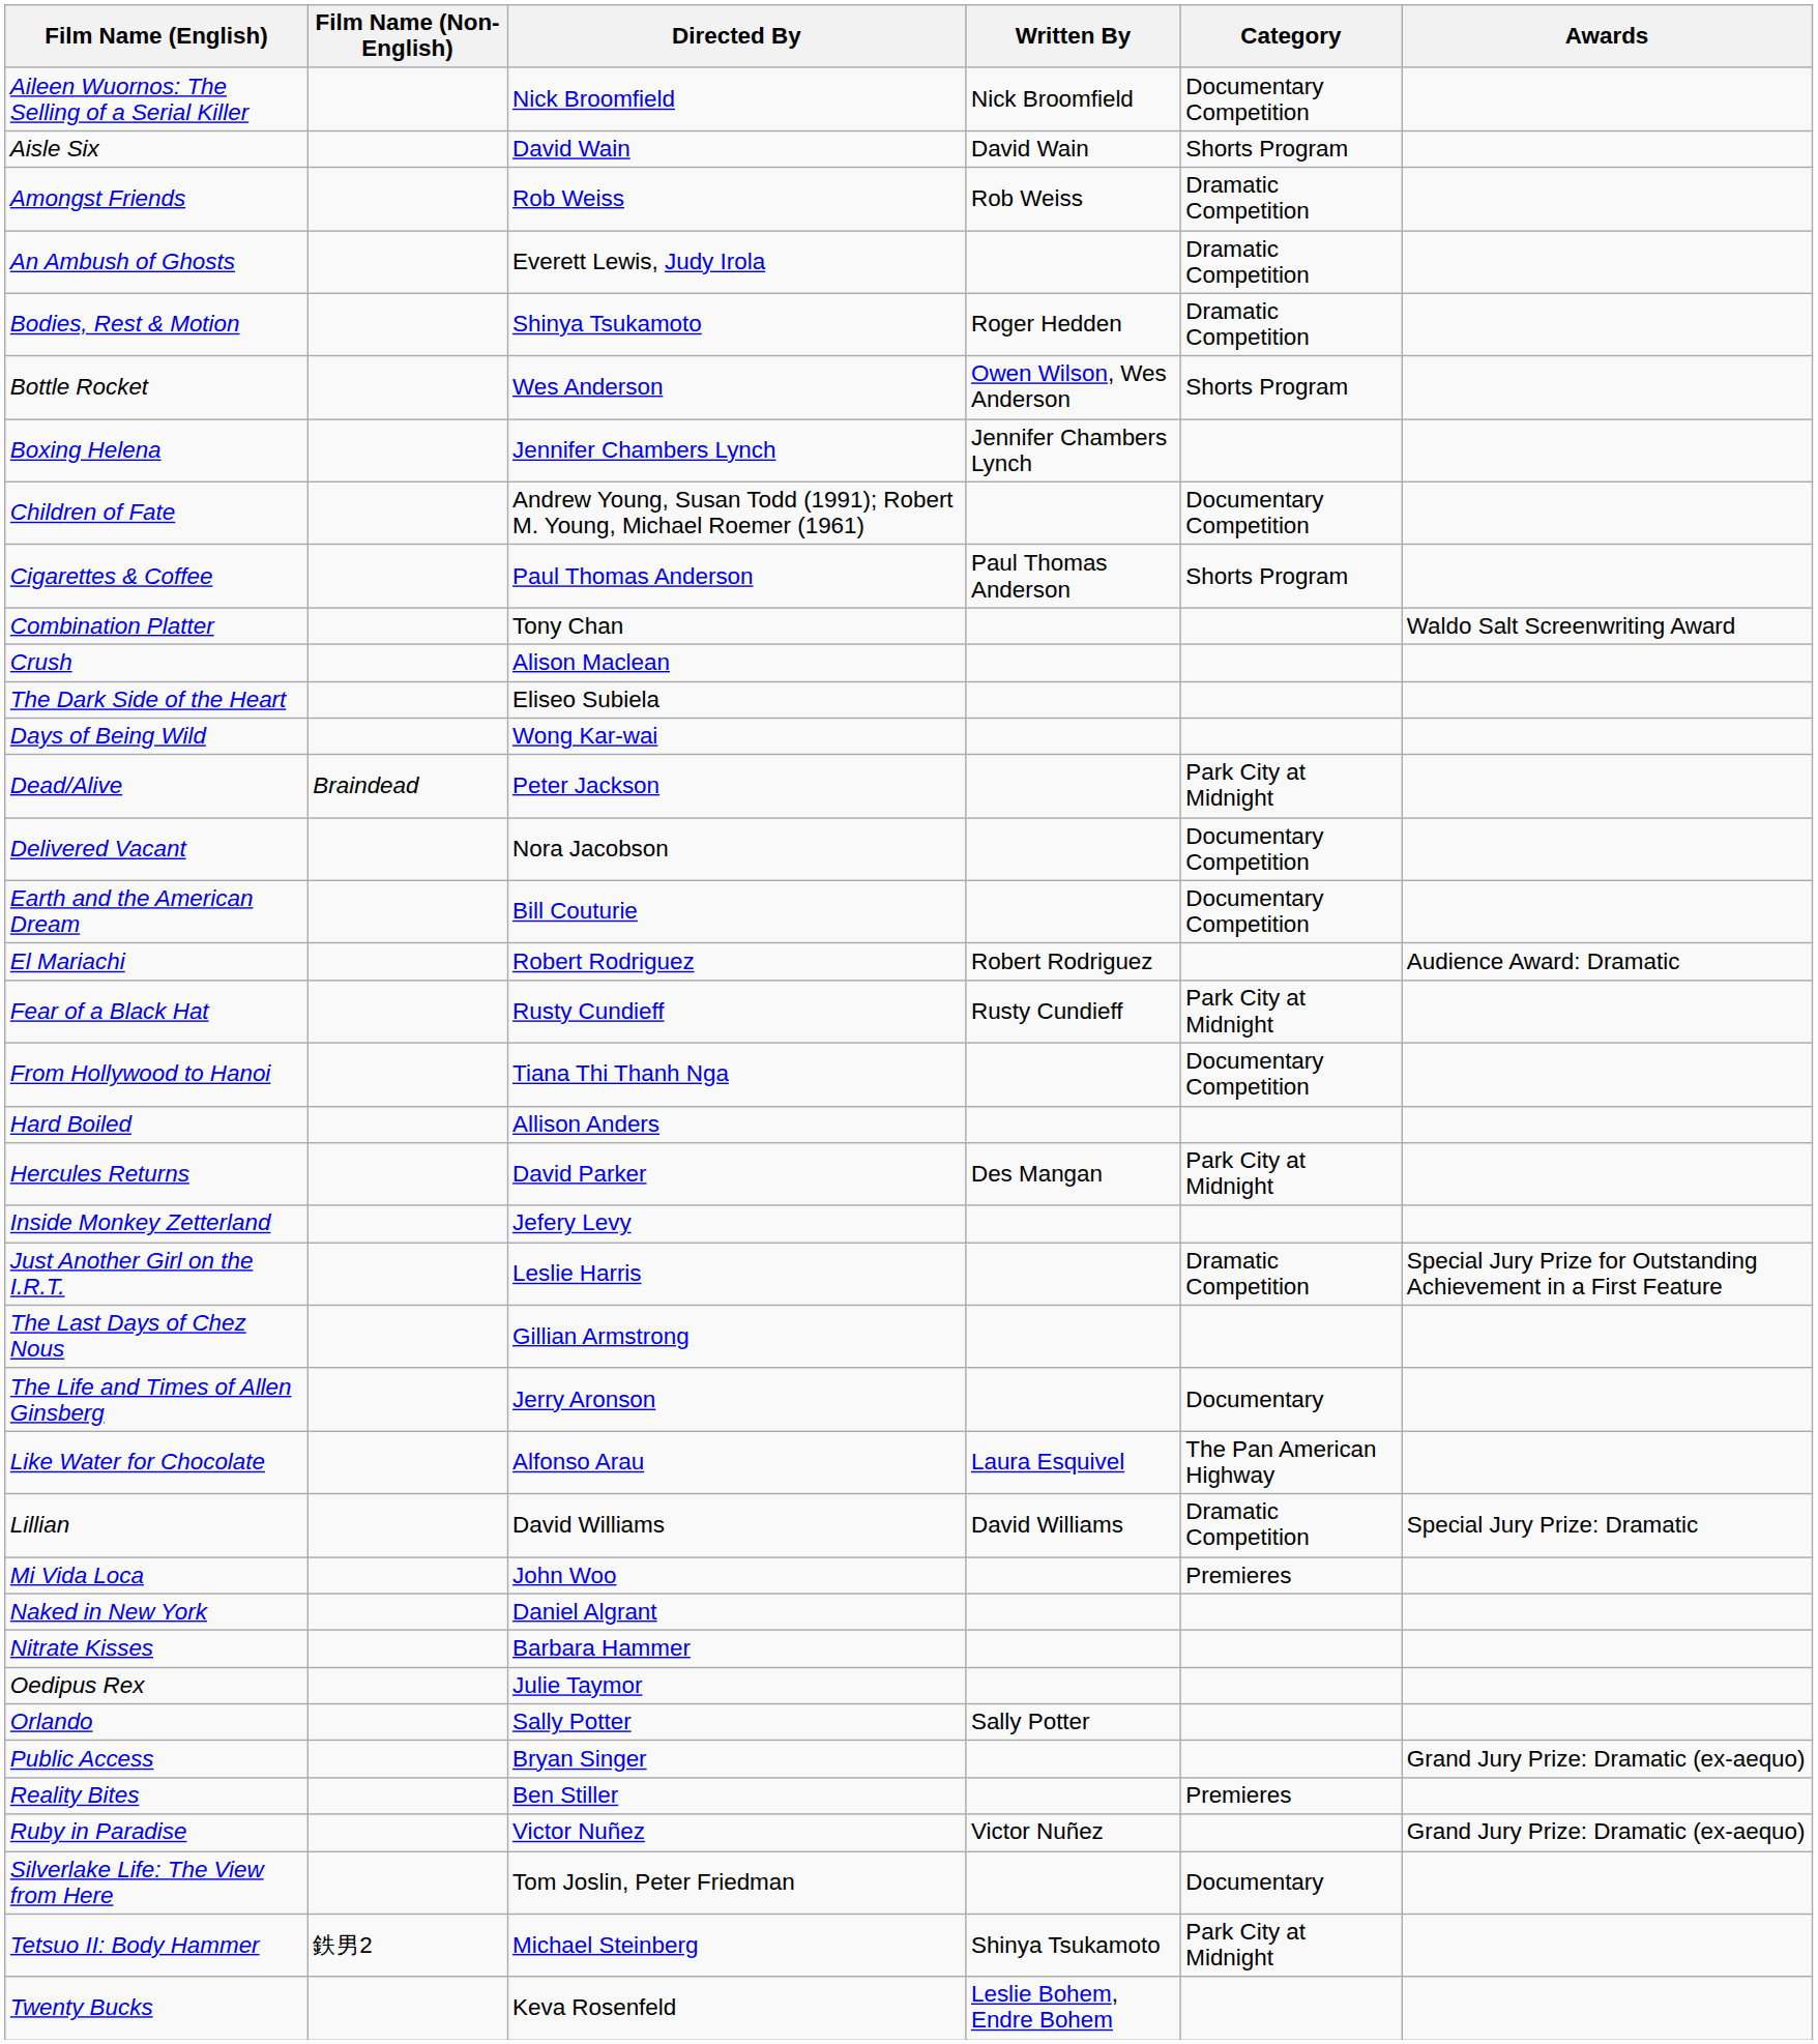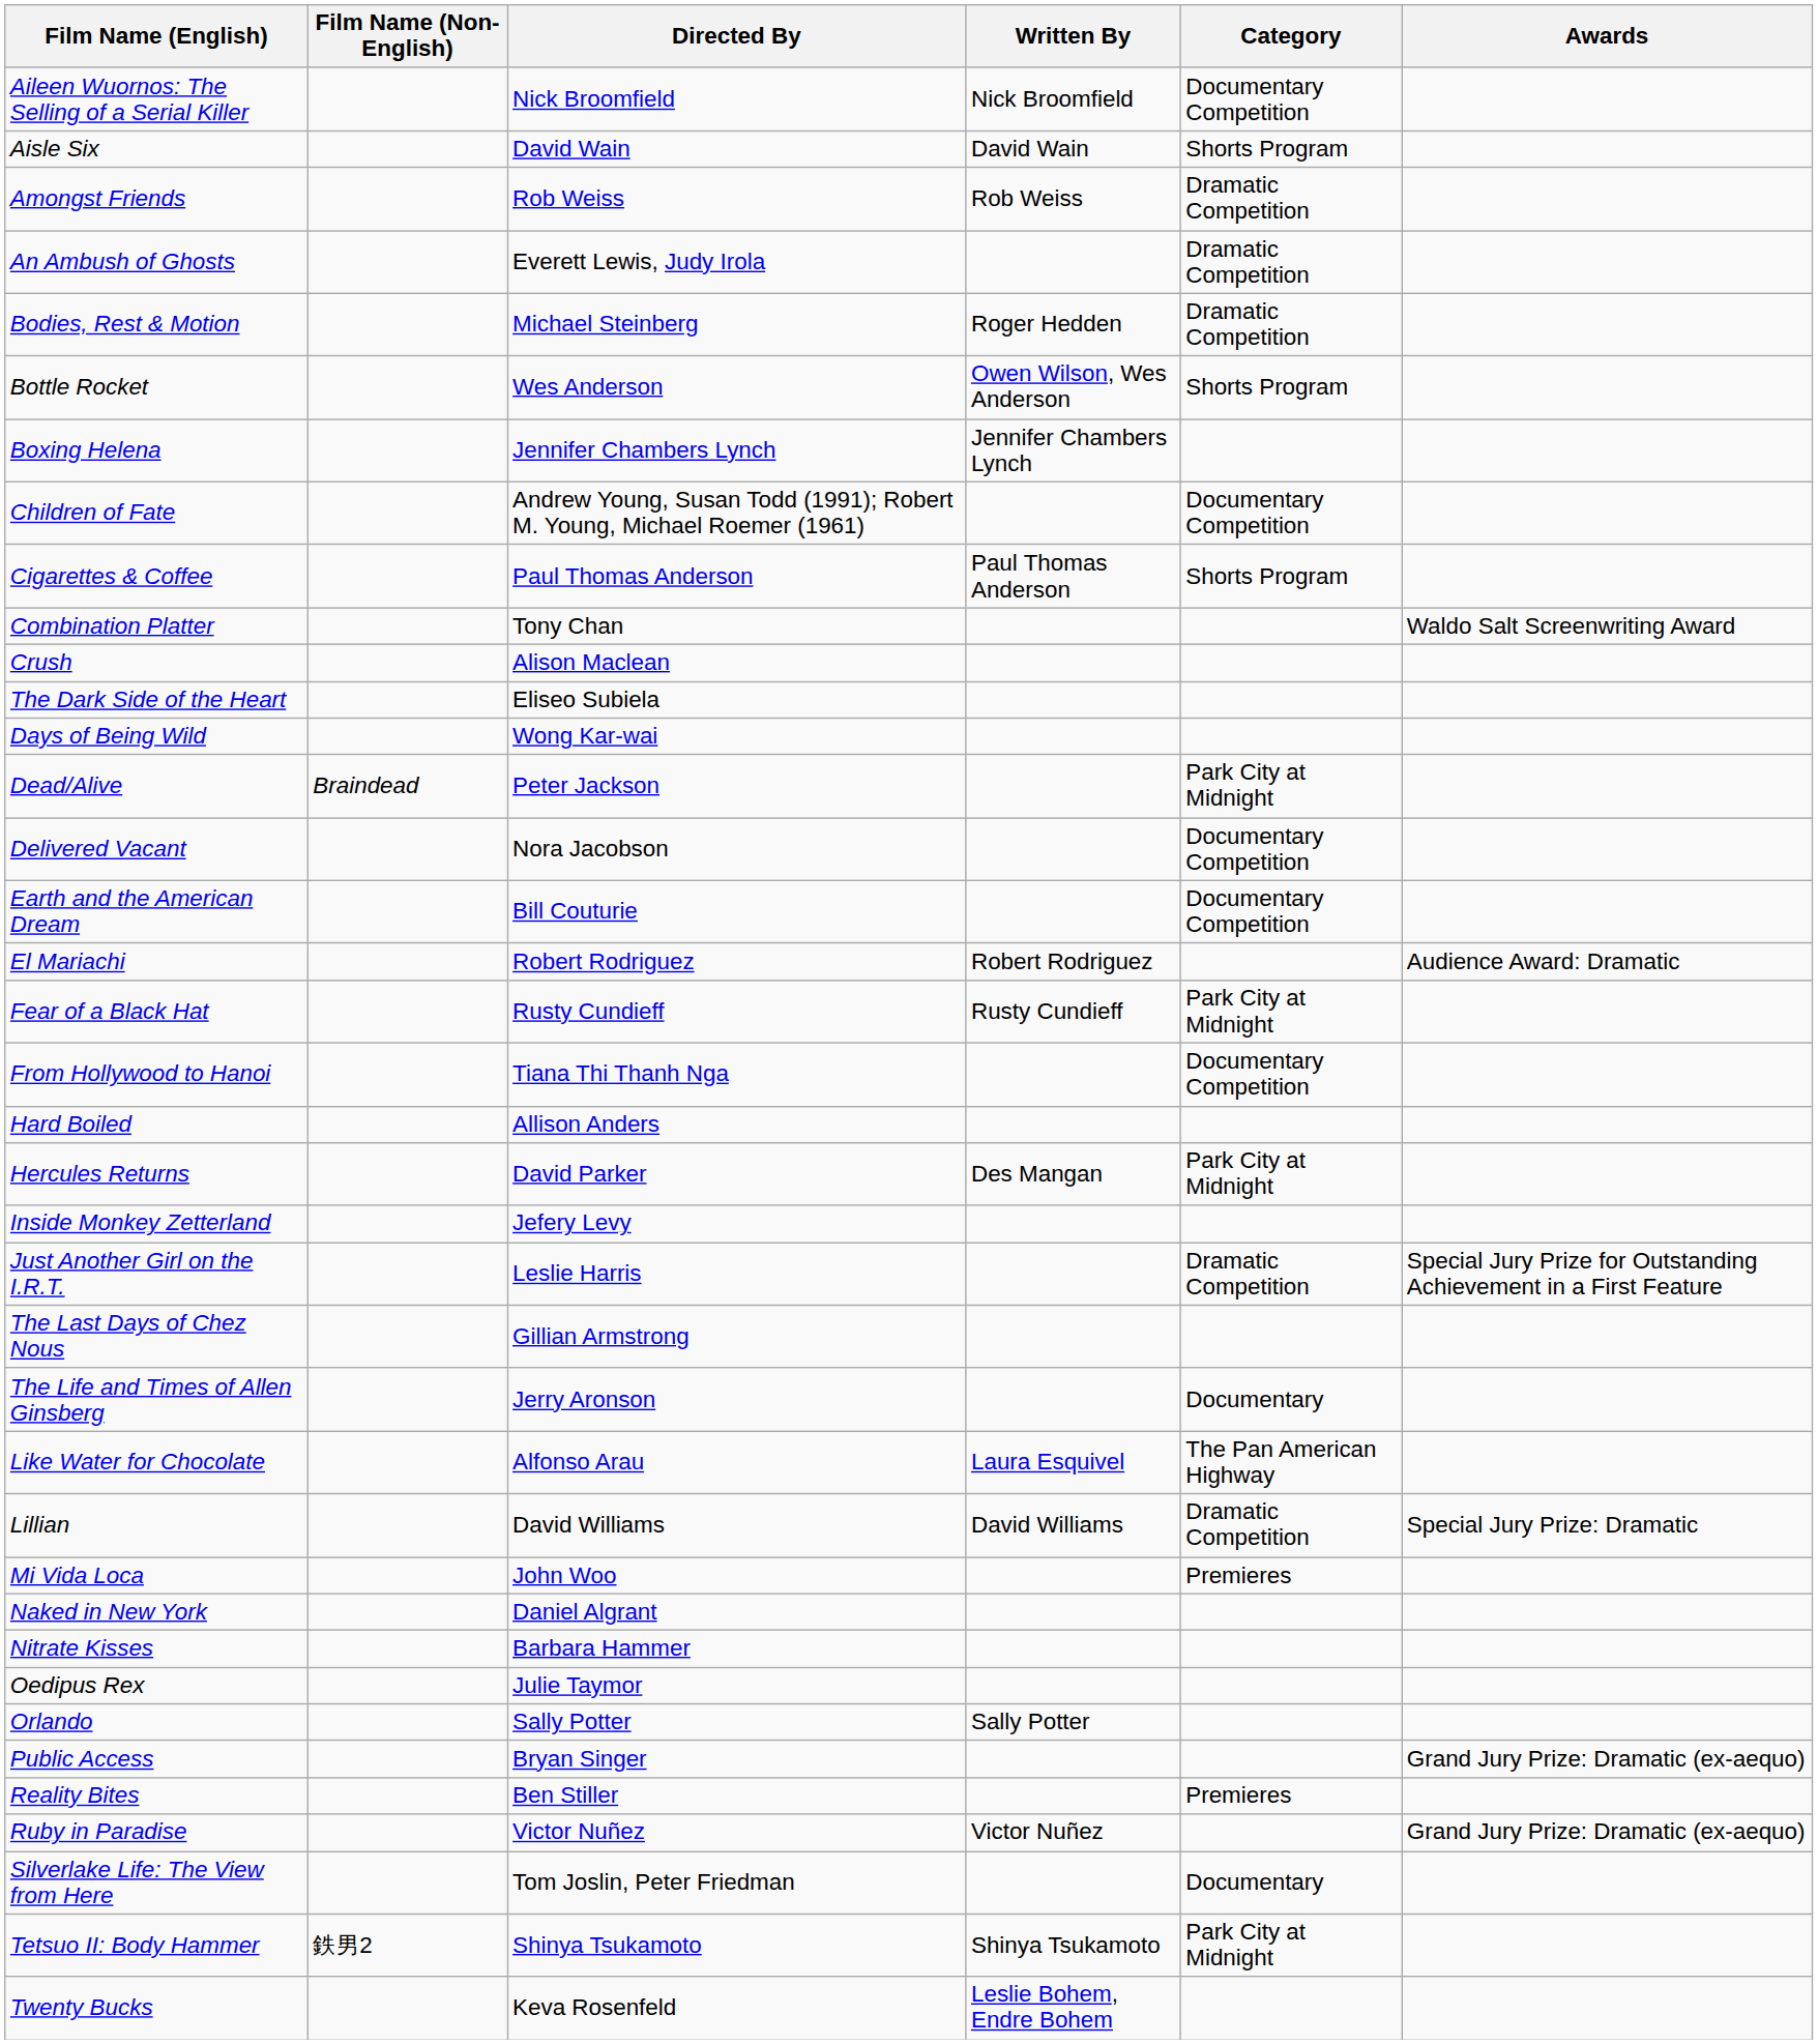 <table class="wikitable">
 <tr>
 <th>Film Name (English)</th>
 <th>Film Name (Non-English)</th>
 <th>Directed By</th>
 <th>Written By</th>
 <th>Category</th>
 <th>Awards</th>
 </tr>
 <tr>
 <td><em><a href='#'>Aileen Wuornos: The Selling of a Serial Killer</a></em></td>
 <td></td>
 <td><a href='#'>Nick Broomfield</a></td>
 <td>Nick Broomfield</td>
 <td>Documentary Competition</td>
 <td></td>
 </tr>
 <tr>
 <td><em>Aisle Six</em></td>
 <td></td>
 <td><a href='#'>David Wain</a></td>
 <td>David Wain</td>
 <td>Shorts Program</td>
 <td></td>
 </tr>
 <tr>
 <td><em><a href='#'>Amongst Friends</a></em></td>
 <td></td>
 <td><a href='#'>Rob Weiss</a></td>
 <td>Rob Weiss</td>
 <td>Dramatic Competition</td>
 <td></td>
 </tr>
 <tr>
 <td><em><a href='#'>An Ambush of Ghosts</a></em></td>
 <td></td>
 <td>Everett Lewis, <a href='#'>Judy Irola</a></td>
 <td></td>
 <td>Dramatic Competition</td>
 <td></td>
 </tr>
 <tr>
 <td><em><a href='#'>Bodies, Rest & Motion</a></em></td>
 <td></td>
-<td><a href='#'>Shinya Tsukamoto</a></td>
+<td><a href='#'>Michael Steinberg</a></td>
 <td>Roger Hedden</td>
 <td>Dramatic Competition</td>
 <td></td>
 </tr>
 <tr>
 <td><em>Bottle Rocket</em></td>
 <td></td>
 <td><a href='#'>Wes Anderson</a></td>
 <td><a href='#'>Owen Wilson</a>, Wes Anderson</td>
 <td>Shorts Program</td>
 <td></td>
 </tr>
 <tr>
 <td><em><a href='#'>Boxing Helena</a></em></td>
 <td></td>
 <td><a href='#'>Jennifer Chambers Lynch</a></td>
 <td>Jennifer Chambers Lynch</td>
 <td></td>
 <td></td>
 </tr>
 <tr>
 <td><em><a href='#'>Children of Fate</a></em></td>
 <td></td>
 <td>Andrew Young, Susan Todd (1991); Robert M. Young, Michael Roemer (1961)</td>
 <td></td>
 <td>Documentary Competition</td>
 <td></td>
 </tr>
 <tr>
 <td><em><a href='#'>Cigarettes & Coffee</a></em></td>
 <td></td>
 <td><a href='#'>Paul Thomas Anderson</a></td>
 <td>Paul Thomas Anderson</td>
 <td>Shorts Program</td>
 <td></td>
 </tr>
 <tr>
 <td><em><a href='#'>Combination Platter</a></em></td>
 <td></td>
 <td>Tony Chan</td>
 <td></td>
 <td></td>
 <td>Waldo Salt Screenwriting Award</td>
 </tr>
 <tr>
 <td><em><a href='#'>Crush</a></em></td>
 <td></td>
 <td><a href='#'>Alison Maclean</a></td>
 <td></td>
 <td></td>
 <td></td>
 </tr>
 <tr>
 <td><em><a href='#'>The Dark Side of the Heart</a></em></td>
 <td></td>
 <td>Eliseo Subiela</td>
 <td></td>
 <td></td>
 <td></td>
 </tr>
 <tr>
 <td><em><a href='#'>Days of Being Wild</a></em></td>
 <td></td>
 <td><a href='#'>Wong Kar-wai</a></td>
 <td></td>
 <td></td>
 <td></td>
 </tr>
 <tr>
 <td><em><a href='#'>Dead/Alive</a></em></td>
 <td><em>Braindead</em></td>
 <td><a href='#'>Peter Jackson</a></td>
 <td></td>
 <td>Park City at Midnight</td>
 <td></td>
 </tr>
 <tr>
 <td><em><a href='#'>Delivered Vacant</a></em></td>
 <td></td>
 <td>Nora Jacobson</td>
 <td></td>
 <td>Documentary Competition</td>
 <td></td>
 </tr>
 <tr>
 <td><em><a href='#'>Earth and the American Dream</a></em></td>
 <td></td>
 <td><a href='#'>Bill Couturie</a></td>
 <td></td>
 <td>Documentary Competition</td>
 <td></td>
 </tr>
 <tr>
 <td><em><a href='#'>El Mariachi</a></em></td>
 <td></td>
 <td><a href='#'>Robert Rodriguez</a></td>
 <td>Robert Rodriguez</td>
 <td></td>
 <td>Audience Award: Dramatic</td>
 </tr>
 <tr>
 <td><em><a href='#'>Fear of a Black Hat</a> </em></td>
 <td></td>
 <td><a href='#'>Rusty Cundieff</a></td>
 <td>Rusty Cundieff</td>
 <td>Park City at Midnight</td>
 <td></td>
 </tr>
 <tr>
 <td><em><a href='#'>From Hollywood to Hanoi</a></em></td>
 <td></td>
 <td><a href='#'>Tiana Thi Thanh Nga</a></td>
 <td></td>
 <td>Documentary Competition</td>
 <td></td>
 </tr>
 <tr>
 <td><em><a href='#'>Hard Boiled</a></em></td>
 <td></td>
 <td><a href='#'>Allison Anders</a></td>
 <td></td>
 <td></td>
 <td></td>
 </tr>
 <tr>
 <td><em><a href='#'>Hercules Returns</a></em></td>
 <td></td>
 <td><a href='#'>David Parker</a></td>
 <td>Des Mangan</td>
 <td>Park City at Midnight</td>
 <td></td>
 </tr>
 <tr>
 <td><em><a href='#'>Inside Monkey Zetterland</a></em></td>
 <td></td>
 <td><a href='#'>Jefery Levy</a></td>
 <td></td>
 <td></td>
 <td></td>
 </tr>
 <tr>
 <td><em><a href='#'>Just Another Girl on the I.R.T.</a></em></td>
 <td></td>
 <td><a href='#'>Leslie Harris</a></td>
 <td></td>
 <td>Dramatic Competition</td>
 <td>Special Jury Prize for Outstanding Achievement in a First Feature</td>
 </tr>
 <tr>
 <td><em><a href='#'>The Last Days of Chez Nous</a></em></td>
 <td></td>
 <td><a href='#'>Gillian Armstrong</a></td>
 <td></td>
 <td></td>
 <td></td>
 </tr>
 <tr>
 <td><em><a href='#'>The Life and Times of Allen Ginsberg</a></em></td>
 <td></td>
 <td><a href='#'>Jerry Aronson</a></td>
 <td></td>
 <td>Documentary</td>
 <td></td>
 </tr>
 <tr>
 <td><em><a href='#'>Like Water for Chocolate</a></em></td>
 <td></td>
 <td><a href='#'>Alfonso Arau</a></td>
 <td><a href='#'>Laura Esquivel</a></td>
 <td>The Pan American Highway</td>
 <td></td>
 </tr>
 <tr>
 <td><em>Lillian</em></td>
 <td></td>
 <td>David Williams</td>
 <td>David Williams</td>
 <td>Dramatic Competition</td>
 <td>Special Jury Prize: Dramatic</td>
 </tr>
 <tr>
 <td><em><a href='#'>Mi Vida Loca</a></em></td>
 <td></td>
 <td><a href='#'>John Woo</a></td>
 <td></td>
 <td>Premieres</td>
 <td></td>
 </tr>
 <tr>
 <td><em><a href='#'>Naked in New York</a></em></td>
 <td></td>
 <td><a href='#'>Daniel Algrant</a></td>
 <td></td>
 <td></td>
 <td></td>
 </tr>
 <tr>
 <td><em><a href='#'>Nitrate Kisses</a></em></td>
 <td></td>
 <td><a href='#'>Barbara Hammer</a></td>
 <td></td>
 <td></td>
 <td></td>
 </tr>
 <tr>
 <td><em>Oedipus Rex</em></td>
 <td></td>
 <td><a href='#'>Julie Taymor</a></td>
 <td></td>
 <td></td>
 <td></td>
 </tr>
 <tr>
 <td><em><a href='#'>Orlando</a></em></td>
 <td></td>
 <td><a href='#'>Sally Potter</a></td>
 <td>Sally Potter</td>
 <td></td>
 <td></td>
 </tr>
 <tr>
 <td><em><a href='#'>Public Access</a></em></td>
 <td></td>
 <td><a href='#'>Bryan Singer</a></td>
 <td></td>
 <td></td>
 <td>Grand Jury Prize: Dramatic (ex-aequo)</td>
 </tr>
 <tr>
 <td><em><a href='#'>Reality Bites</a></em></td>
 <td></td>
 <td><a href='#'>Ben Stiller</a></td>
 <td></td>
 <td>Premieres</td>
 <td></td>
 </tr>
 <tr>
 <td><em><a href='#'>Ruby in Paradise</a></em></td>
 <td></td>
 <td><a href='#'>Victor Nuñez</a></td>
 <td>Victor Nuñez</td>
 <td></td>
 <td>Grand Jury Prize: Dramatic (ex-aequo)</td>
 </tr>
 <tr>
 <td><em><a href='#'>Silverlake Life: The View from Here</a></em></td>
 <td></td>
 <td>Tom Joslin, Peter Friedman</td>
 <td></td>
 <td>Documentary</td>
 <td></td>
 </tr>
 <tr>
 <td><em><a href='#'>Tetsuo II: Body Hammer</a></em></td>
 <td>鉄男2</td>
-<td><a href='#'>Michael Steinberg</a></td>
+<td><a href='#'>Shinya Tsukamoto</a></td>
 <td>Shinya Tsukamoto</td>
 <td>Park City at Midnight</td>
 <td></td>
 </tr>
 <tr>
 <td><em><a href='#'>Twenty Bucks</a></em></td>
 <td></td>
 <td>Keva Rosenfeld</td>
 <td><a href='#'>Leslie Bohem</a>, <a href='#'>Endre Bohem</a></td>
 <td></td>
 <td></td>
 </tr>
 </table>
